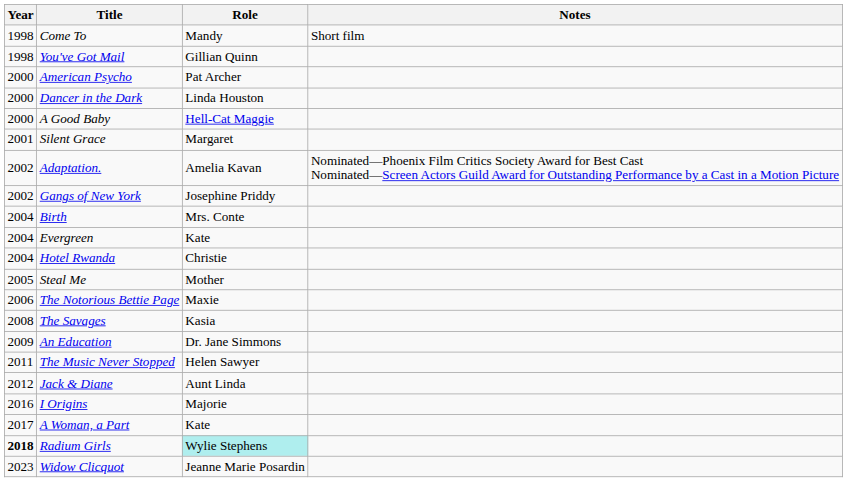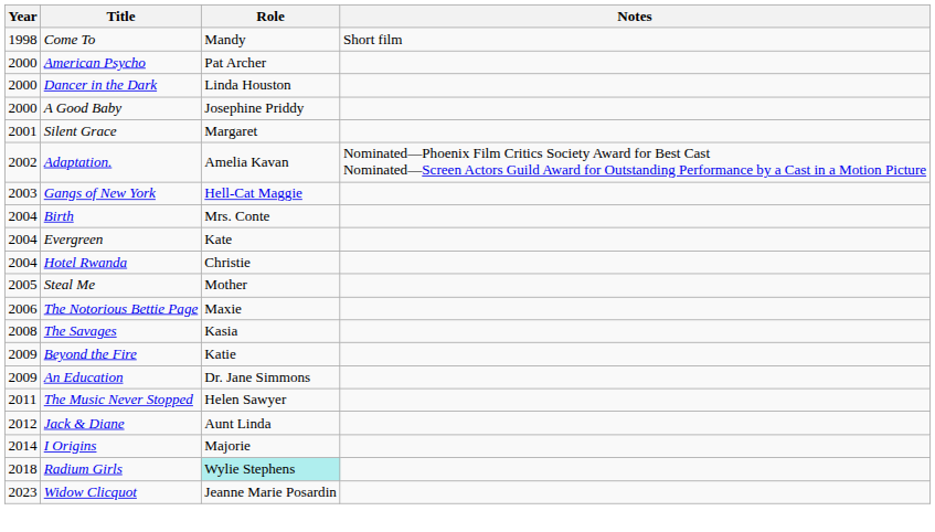 <table class="wikitable sortable">
 <tr>
 <th>Year</th>
 <th>Title</th>
 <th>Role</th>
 <th class="unsortable">Notes</th>
 </tr>
 <tr>
 <td>1998</td>
 <td><em>Come To</em></td>
 <td>Mandy</td>
 <td>Short film</td>
-</tr>
-<tr>
-<td>1998</td>
-<td><em><a href='#'>You've Got Mail</a></em></td>
-<td>Gillian Quinn</td>
-<td></td>
 </tr>
 <tr>
 <td>2000</td>
 <td><em><a href='#'>American Psycho</a></em></td>
 <td>Pat Archer</td>
 <td></td>
 </tr>
 <tr>
 <td>2000</td>
 <td><em><a href='#'>Dancer in the Dark</a></em></td>
 <td>Linda Houston</td>
 <td></td>
 </tr>
 <tr>
 <td>2000</td>
 <td><em>A Good Baby</em></td>
-<td><a href='#'>Hell-Cat Maggie</a></td>
+<td>Josephine Priddy</td>
 <td></td>
 </tr>
 <tr>
 <td>2001</td>
 <td><em>Silent Grace</em></td>
 <td>Margaret</td>
 <td></td>
 </tr>
 <tr>
 <td>2002</td>
 <td><em><a href='#'>Adaptation.</a></em></td>
 <td>Amelia Kavan</td>
 <td>Nominated—Phoenix Film Critics Society Award for Best Cast<br>Nominated—<a href='#'>Screen Actors Guild Award for Outstanding Performance by a Cast in a Motion Picture</a></td>
 </tr>
 <tr>
-<td>2002</td>
+<td>2003</td>
 <td><em><a href='#'>Gangs of New York</a></em></td>
-<td>Josephine Priddy</td>
+<td><a href='#'>Hell-Cat Maggie</a></td>
 <td></td>
 </tr>
 <tr>
 <td>2004</td>
 <td><em><a href='#'>Birth</a></em></td>
 <td>Mrs. Conte</td>
 <td></td>
 </tr>
 <tr>
 <td>2004</td>
 <td><em>Evergreen</em></td>
 <td>Kate</td>
 <td></td>
 </tr>
 <tr>
 <td>2004</td>
 <td><em><a href='#'>Hotel Rwanda</a></em></td>
 <td>Christie</td>
 <td></td>
 </tr>
 <tr>
 <td>2005</td>
 <td><em>Steal Me</em></td>
 <td>Mother</td>
 <td></td>
 </tr>
 <tr>
 <td>2006</td>
 <td><em><a href='#'>The Notorious Bettie Page</a></em></td>
 <td>Maxie</td>
 <td></td>
 </tr>
 <tr>
 <td>2008</td>
 <td><em><a href='#'>The Savages</a></em></td>
 <td>Kasia</td>
 <td></td>
 </tr>
 <tr>
 <td>2009</td>
+<td><em><a href='#'>Beyond the Fire</a></em></td>
+<td>Katie</td>
+<td></td>
+</tr>
+<tr>
+<td>2009</td>
 <td><em><a href='#'>An Education</a></em></td>
 <td>Dr. Jane Simmons</td>
 <td></td>
 </tr>
 <tr>
 <td>2011</td>
 <td><em><a href='#'>The Music Never Stopped</a></em></td>
 <td>Helen Sawyer</td>
 <td></td>
 </tr>
 <tr>
 <td>2012</td>
 <td><em><a href='#'>Jack & Diane</a></em></td>
 <td>Aunt Linda</td>
 <td></td>
 </tr>
 <tr>
-<td>2016</td>
+<td>2014</td>
 <td><em><a href='#'>I Origins</a></em></td>
 <td>Majorie</td>
 <td></td>
 </tr>
 <tr>
-<td>2017</td>
-<td><em><a href='#'>A Woman, a Part</a></em></td>
-<td>Kate</td>
-<td></td>
-</tr>
-<tr>
-<td><strong>2018</strong></td>
+<td>2018</td>
 <td><em><a href='#'>Radium Girls</a></em></td>
 <td style="background: paleturquoise;">Wylie Stephens</td>
 <td></td>
 </tr>
 <tr>
 <td>2023</td>
 <td><em><a href='#'>Widow Clicquot</a></em></td>
 <td>Jeanne Marie Posardin</td>
 <td></td>
 </tr>
 </table>
